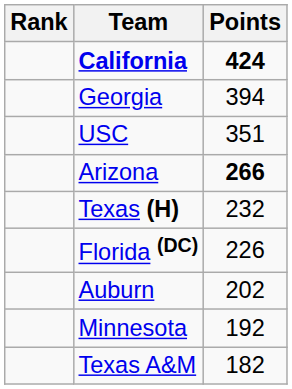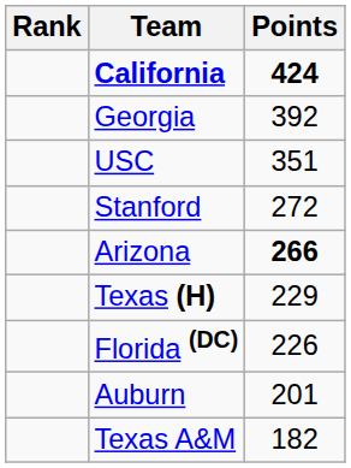 <table class="wikitable sortable" style="text-align:center">
 <tr>
 <th>Rank</th>
 <th>Team</th>
 <th>Points</th>
 </tr>
 <tr>
 <td></td>
 <td align=left><strong><a href='#'>California</a></strong></td>
 <td><strong>424</strong></td>
 </tr>
 <tr>
 <td></td>
 <td align=left><a href='#'>Georgia</a></td>
-<td>394</td>
+<td>392</td>
 </tr>
 <tr>
 <td></td>
 <td align=left><a href='#'>USC</a></td>
 <td>351</td>
+</tr>
+<tr>
+<td></td>
+<td align=left><a href='#'>Stanford</a></td>
+<td>272</td>
 </tr>
 <tr>
 <td></td>
 <td align=left><a href='#'>Arizona</a></td>
 <td><strong>266</strong></td>
 </tr>
 <tr>
 <td></td>
 <td align=left><a href='#'>Texas</a> <strong>(H)</strong></td>
-<td>232</td>
+<td>229</td>
 </tr>
 <tr>
 <td></td>
 <td align=left><a href='#'>Florida</a> <strong><sup>(DC)</sup></strong></td>
 <td>226</td>
 </tr>
 <tr>
 <td></td>
 <td align=left><a href='#'>Auburn</a></td>
-<td>202</td>
-</tr>
-<tr>
-<td></td>
-<td align=left><a href='#'>Minnesota</a></td>
-<td>192</td>
+<td>201</td>
 </tr>
 <tr>
 <td></td>
 <td align=left><a href='#'>Texas A&M</a></td>
 <td>182</td>
 </tr>
 </table>
